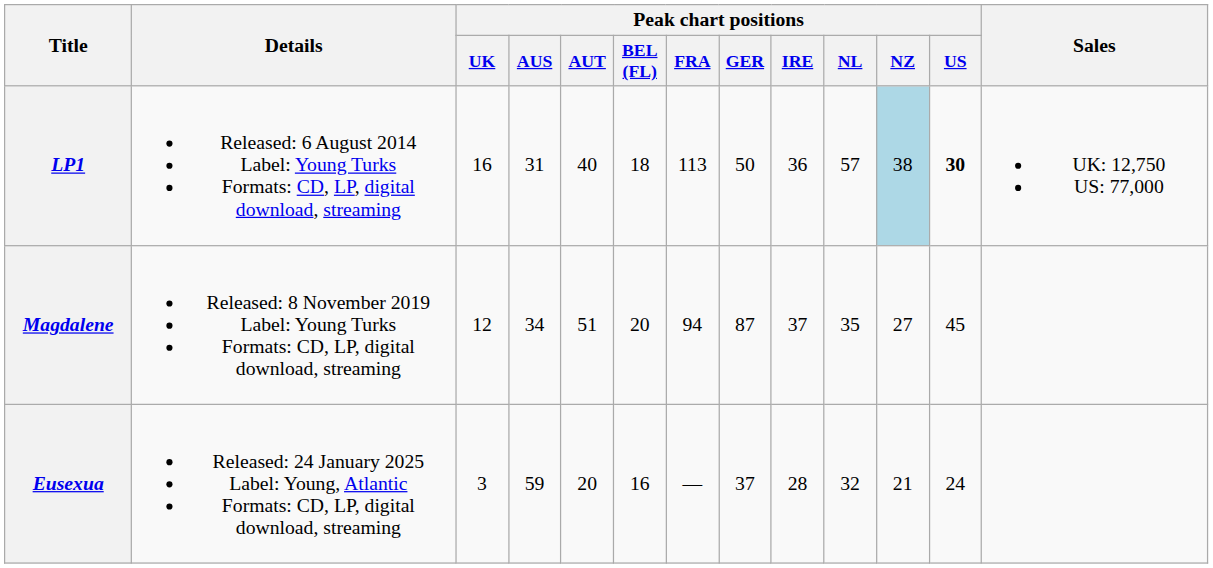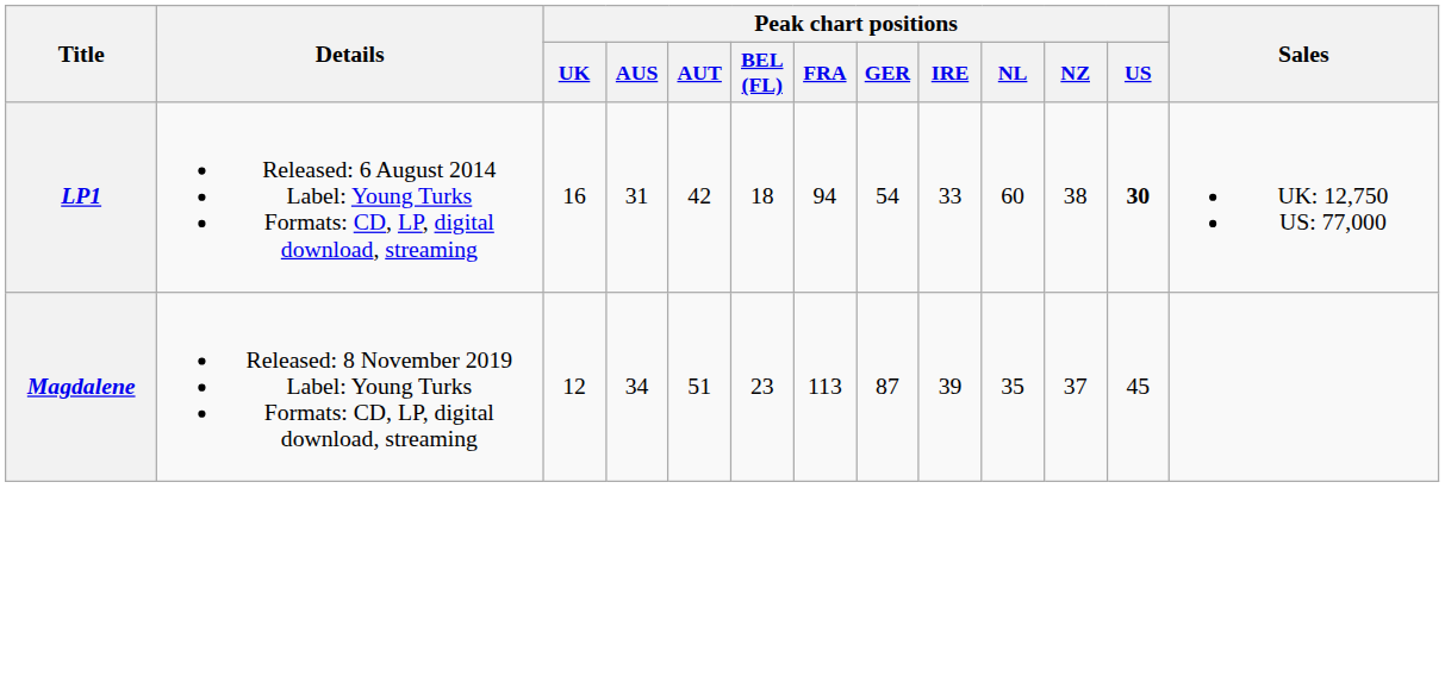 <table class="wikitable plainrowheaders" style="text-align:center;">
 <tr>
 <th scope="col" rowspan="2" style="width:6em;">Title</th>
 <th scope="col" rowspan="2" style="width:16em;">Details</th>
 <th scope="col" colspan="10">Peak chart positions</th>
 <th scope="col" rowspan="2" style="width:11em;">Sales</th>
 </tr>
 <tr>
 <th scope="col" style="width:2.5em;font-size:90%;"><a href='#'>UK</a><br></th>
 <th scope="col" style="width:2.5em;font-size:90%;"><a href='#'>AUS</a><br></th>
 <th scope="col" style="width:2.5em;font-size:90%;"><a href='#'>AUT</a><br></th>
 <th scope="col" style="width:2.5em;font-size:90%;"><a href='#'>BEL<br>(FL)</a><br></th>
 <th scope="col" style="width:2.5em;font-size:90%;"><a href='#'>FRA</a><br></th>
 <th scope="col" style="width:2.5em;font-size:90%;"><a href='#'>GER</a><br></th>
 <th scope="col" style="width:2.5em;font-size:90%;"><a href='#'>IRE</a><br></th>
 <th scope="col" style="width:2.5em;font-size:90%;"><a href='#'>NL</a><br></th>
 <th scope="col" style="width:2.5em;font-size:90%;"><a href='#'>NZ</a><br></th>
 <th scope="col" style="width:2.5em;font-size:90%;"><a href='#'>US</a><br></th>
 </tr>
 <tr>
 <th scope="row"><em><a href='#'>LP1</a></em></th>
 <td><br><ul><li>Released: 6 August 2014</li><li>Label: <a href='#'>Young Turks</a></li><li>Formats: <a href='#'>CD</a>, <a href='#'>LP</a>, <a href='#'>digital download</a>, <a href='#'>streaming</a></li></ul></td>
 <td>16</td>
 <td>31</td>
-<td>40</td>
+<td>42</td>
 <td>18</td>
-<td>113</td>
-<td>50</td>
-<td>36</td>
-<td>57</td>
-<td style="background: lightblue;">38</td>
+<td>94</td>
+<td>54</td>
+<td>33</td>
+<td>60</td>
+<td>38</td>
 <td><strong>30</strong></td>
 <td><br><ul><li>UK: 12,750</li><li>US: 77,000</li></ul></td>
 </tr>
 <tr>
 <th scope="row"><em><a href='#'>Magdalene</a></em></th>
 <td><br><ul><li>Released: 8 November 2019</li><li>Label: Young Turks</li><li>Formats: CD, LP, digital download, streaming</li></ul></td>
 <td>12</td>
 <td>34</td>
 <td>51</td>
-<td>20</td>
-<td>94</td>
+<td>23</td>
+<td>113</td>
 <td>87</td>
+<td>39</td>
+<td>35</td>
 <td>37</td>
-<td>35</td>
-<td>27</td>
 <td>45</td>
 <td></td>
 </tr>
-<tr>
-<th scope="row"><em><a href='#'>Eusexua</a></em></th>
-<td><br><ul><li>Released: 24 January 2025</li><li>Label: Young, <a href='#'>Atlantic</a></li><li>Formats: CD, LP, digital download, streaming</li></ul></td>
-<td>3</td>
-<td>59</td>
-<td>20</td>
-<td>16</td>
-<td>—</td>
-<td>37</td>
-<td>28<br></td>
-<td>32</td>
-<td>21<br></td>
-<td>24</td>
-<td></td>
-</tr>
 </table>
